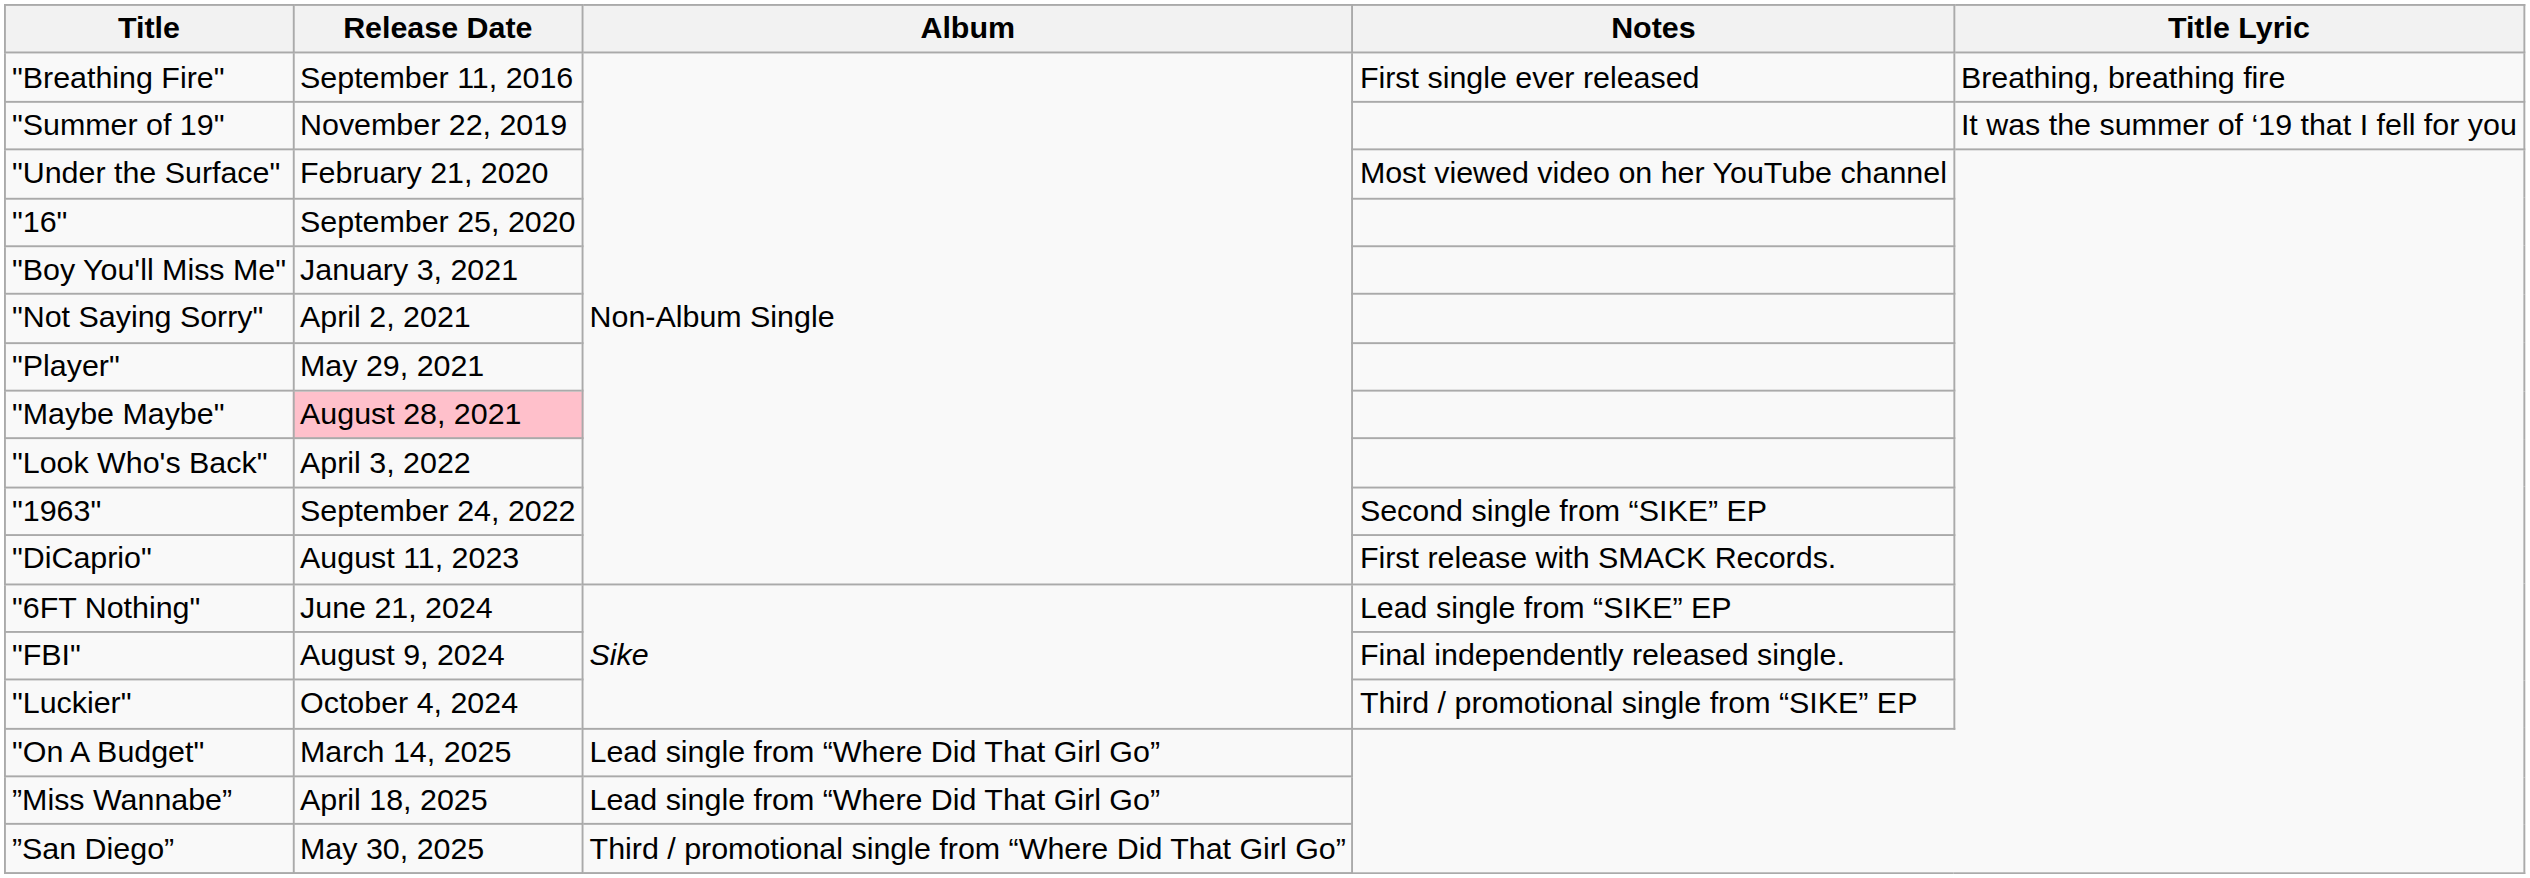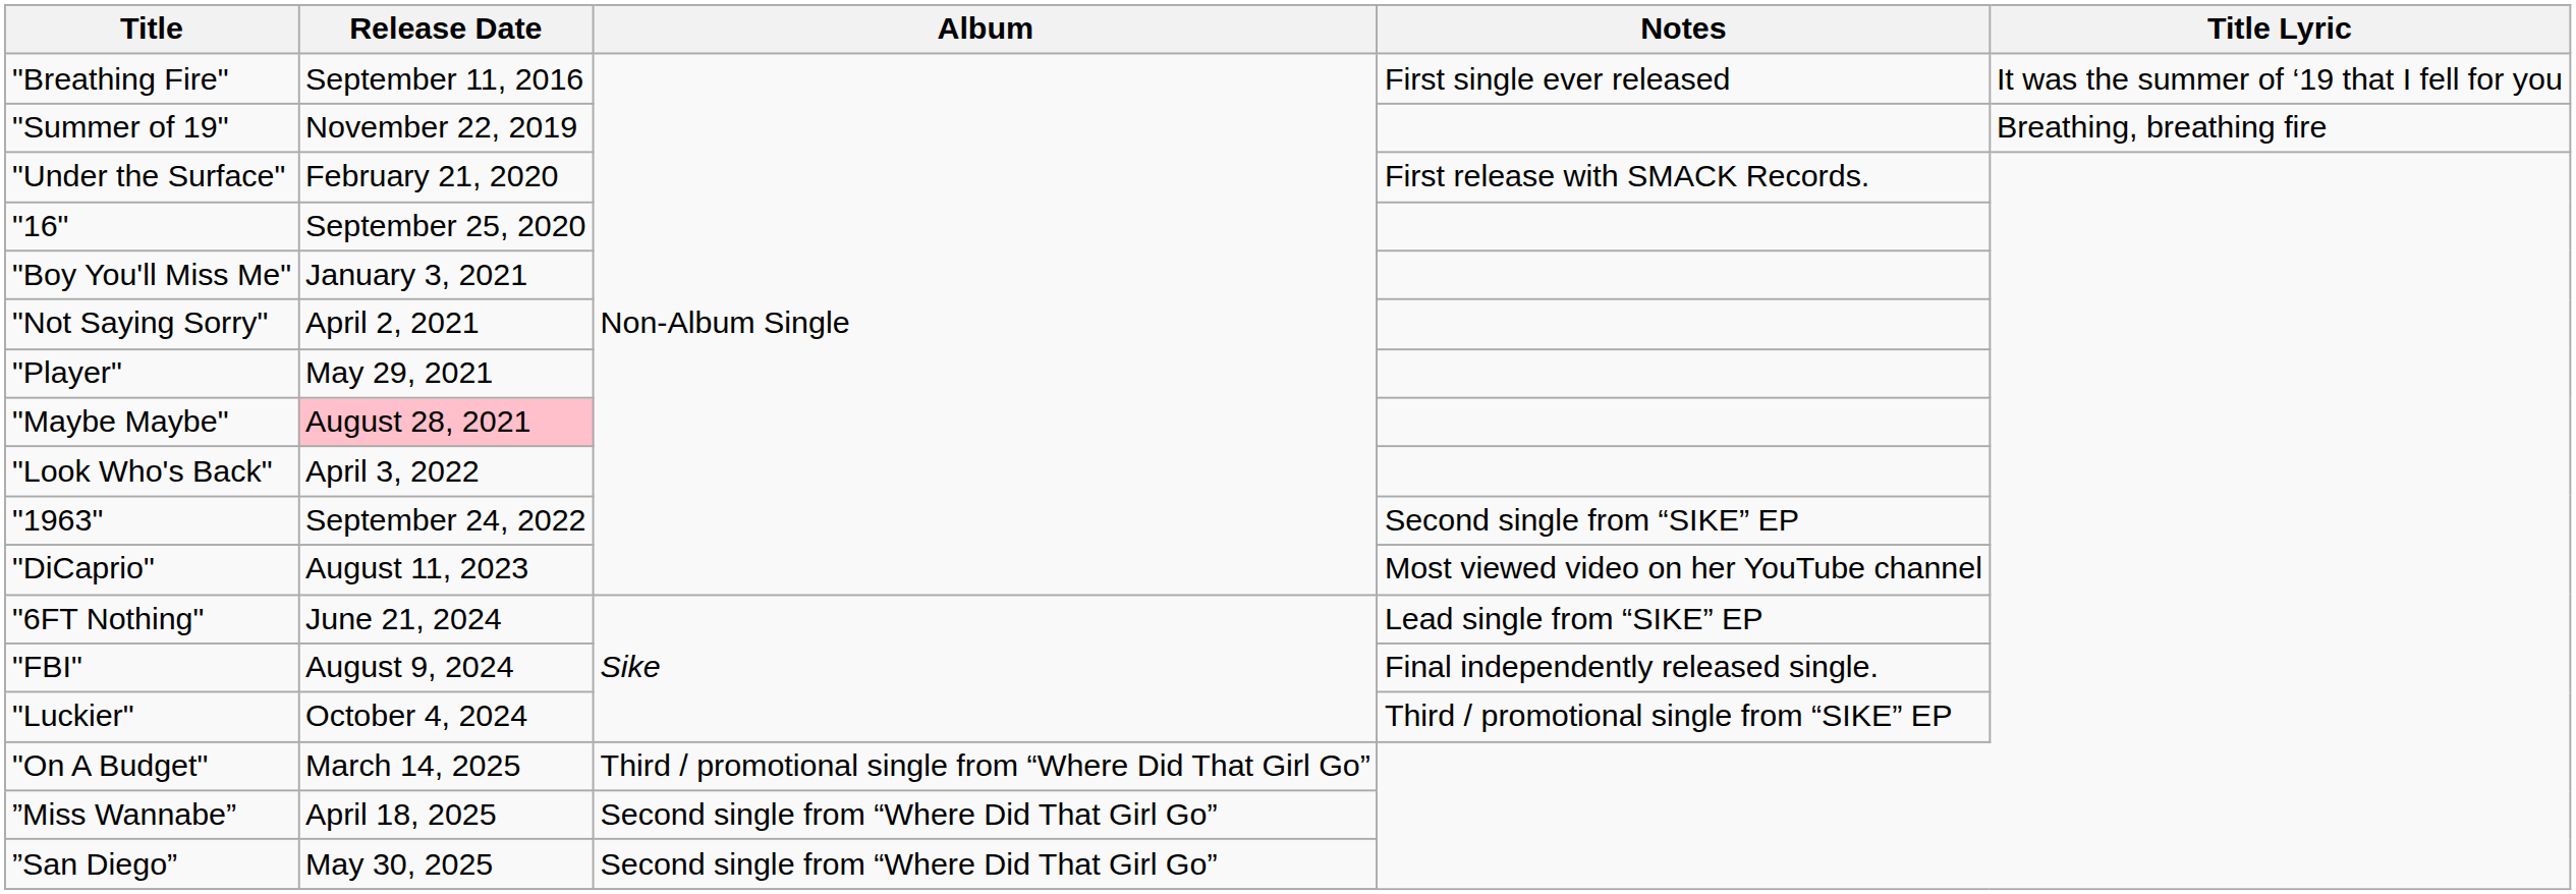 <table class="wikitable sortable">
 <tr>
 <th>Title</th>
 <th>Release Date</th>
 <th>Album</th>
 <th class="unsortable">Notes</th>
 <th class="unsortable">Title Lyric</th>
 </tr>
 <tr>
 <td>"Breathing Fire"</td>
 <td>September 11, 2016</td>
 <td rowspan="11">Non-Album Single</td>
 <td>First single ever released</td>
-<td>Breathing, breathing fire</td>
+<td>It was the summer of ‘19 that I fell for you</td>
 </tr>
 <tr>
 <td>"Summer of 19"</td>
 <td>November 22, 2019</td>
 <td></td>
-<td>It was the summer of ‘19 that I fell for you</td>
+<td>Breathing, breathing fire</td>
 </tr>
 <tr>
 <td>"Under the Surface"</td>
 <td>February 21, 2020</td>
-<td>Most viewed video on her YouTube channel</td>
+<td>First release with SMACK Records.</td>
 </tr>
 <tr>
 <td>"16"</td>
 <td>September 25, 2020</td>
 <td></td>
 </tr>
 <tr>
 <td>"Boy You'll Miss Me"</td>
 <td>January 3, 2021</td>
 <td></td>
 </tr>
 <tr>
 <td>"Not Saying Sorry"</td>
 <td>April 2, 2021</td>
 <td></td>
 </tr>
 <tr>
 <td>"Player"</td>
 <td>May 29, 2021</td>
 <td></td>
 </tr>
 <tr>
 <td>"Maybe Maybe"</td>
 <td style="background: pink;">August 28, 2021</td>
 <td></td>
 </tr>
 <tr>
 <td>"Look Who's Back"</td>
 <td>April 3, 2022</td>
 <td></td>
 </tr>
 <tr>
 <td>"1963"</td>
 <td>September 24, 2022</td>
 <td>Second single from “SIKE” EP</td>
 </tr>
 <tr>
 <td>"DiCaprio"</td>
 <td>August 11, 2023</td>
-<td>First release with SMACK Records.</td>
+<td>Most viewed video on her YouTube channel</td>
 </tr>
 <tr>
 <td>"6FT Nothing"</td>
 <td>June 21, 2024</td>
 <td rowspan="3"><em>Sike</em></td>
 <td>Lead single from “SIKE” EP</td>
 </tr>
 <tr>
 <td>"FBI"</td>
 <td>August 9, 2024</td>
 <td>Final independently released single.</td>
 </tr>
 <tr>
 <td>"Luckier"</td>
 <td>October 4, 2024</td>
 <td>Third / promotional single from “SIKE” EP</td>
 </tr>
 <tr>
 <td>"On A Budget"</td>
 <td>March 14, 2025</td>
-<td>Lead single from “Where Did That Girl Go”</td>
+<td>Third / promotional single from “Where Did That Girl Go”</td>
 </tr>
 <tr>
 <td>”Miss Wannabe”</td>
 <td>April 18, 2025</td>
-<td>Lead single from “Where Did That Girl Go”</td>
+<td>Second single from “Where Did That Girl Go”</td>
 </tr>
 <tr>
 <td>”San Diego”</td>
 <td>May 30, 2025</td>
-<td>Third / promotional single from “Where Did That Girl Go”</td>
+<td>Second single from “Where Did That Girl Go”</td>
 </tr>
 <tr>
 </tr>
 </table>
